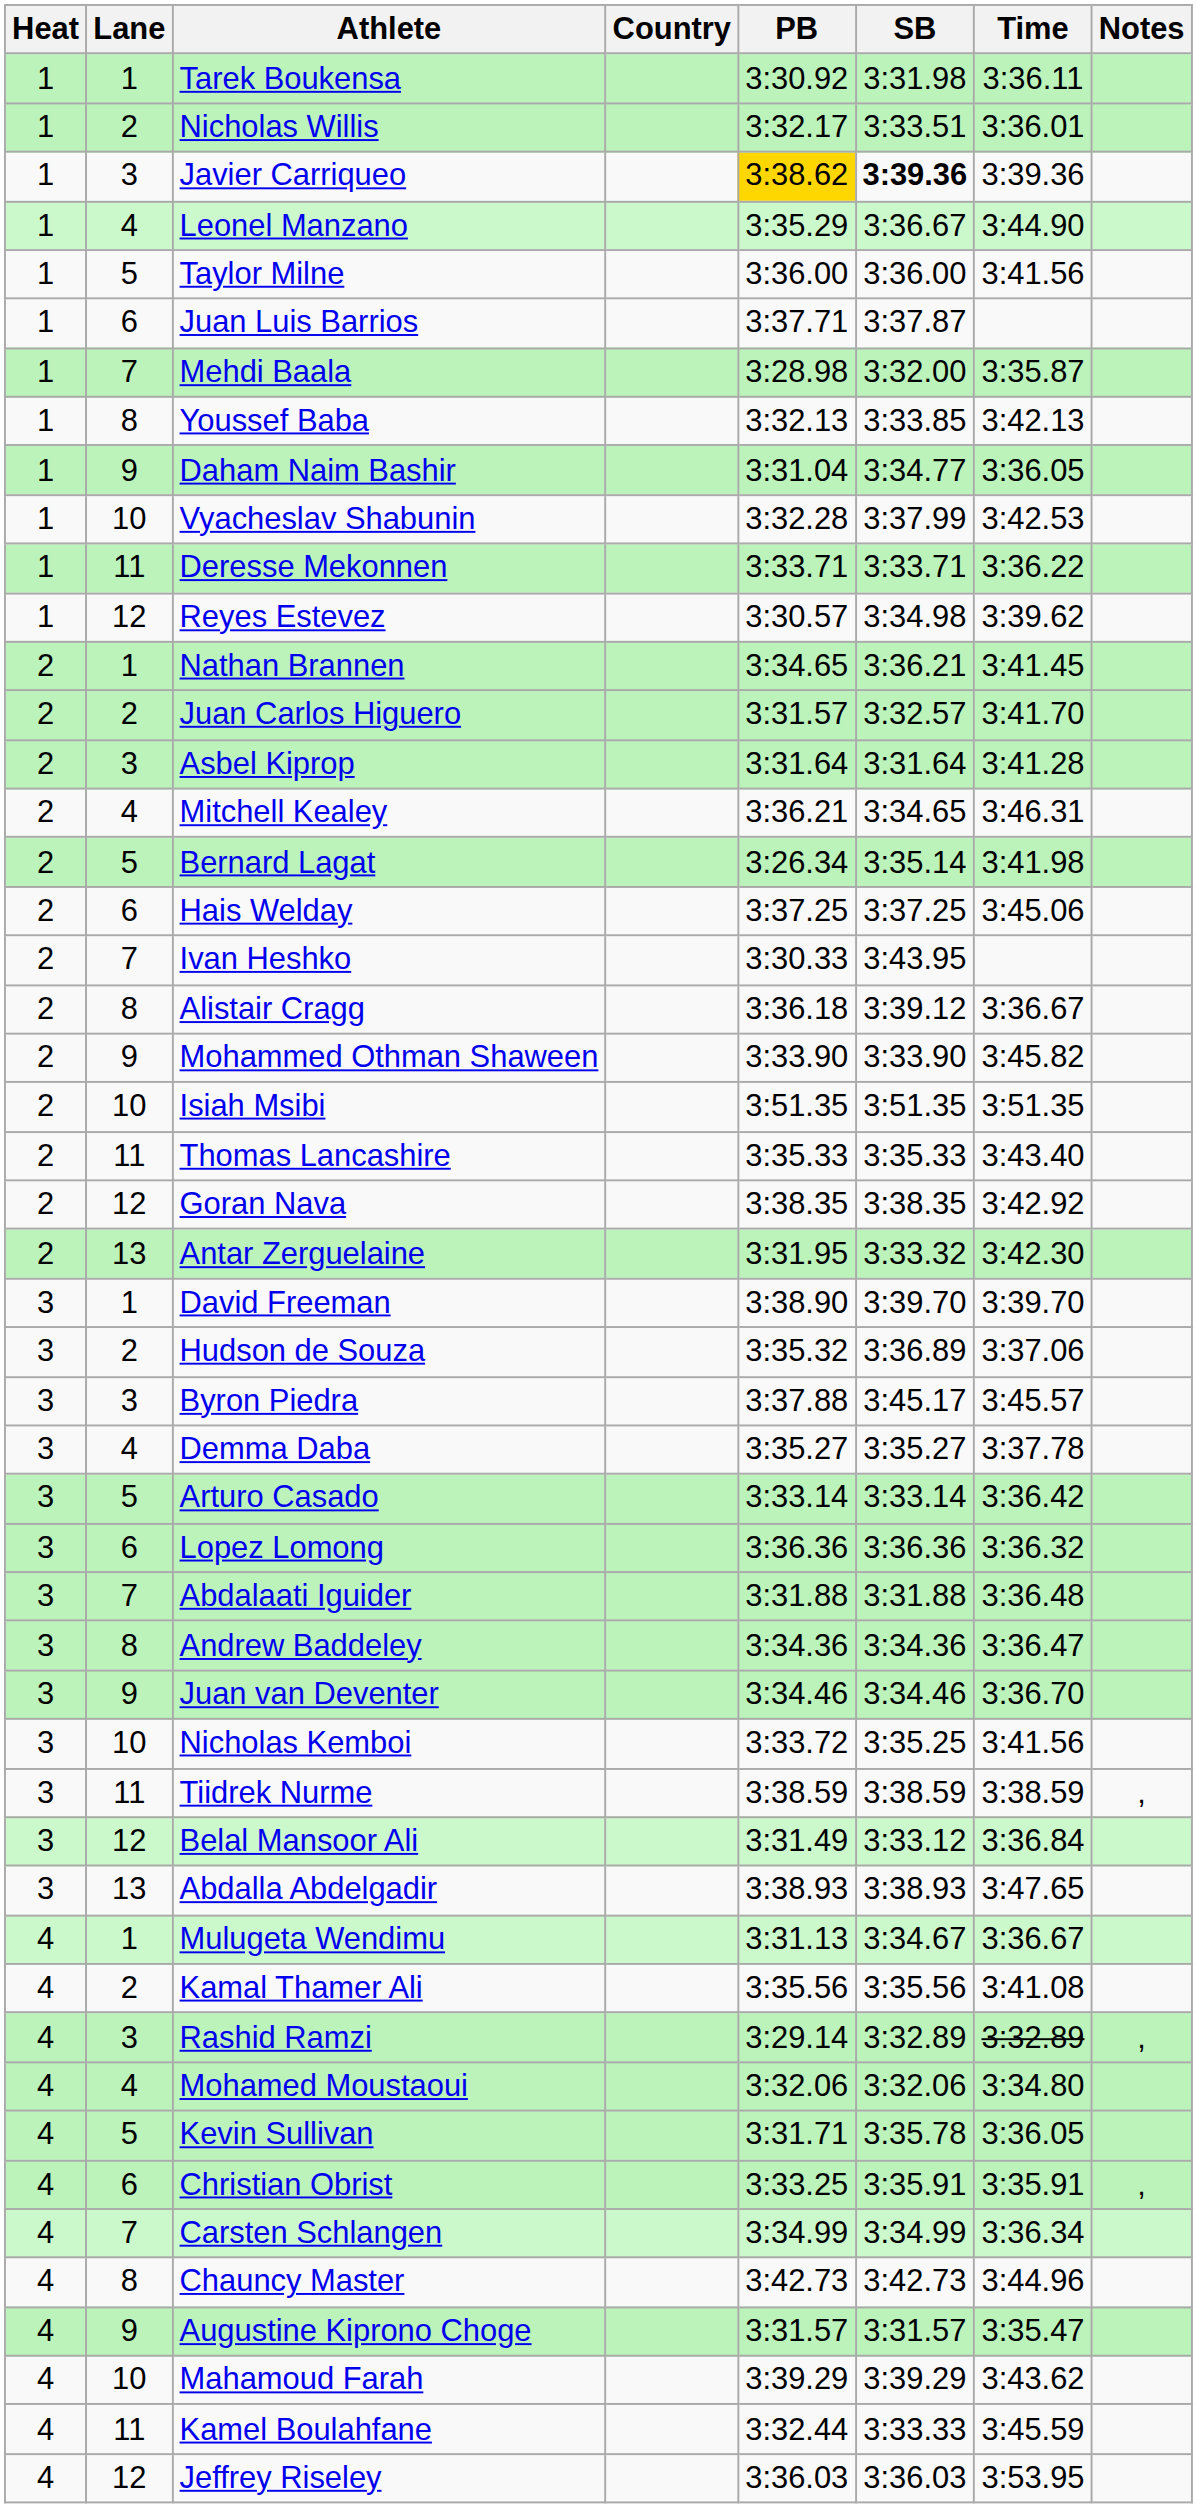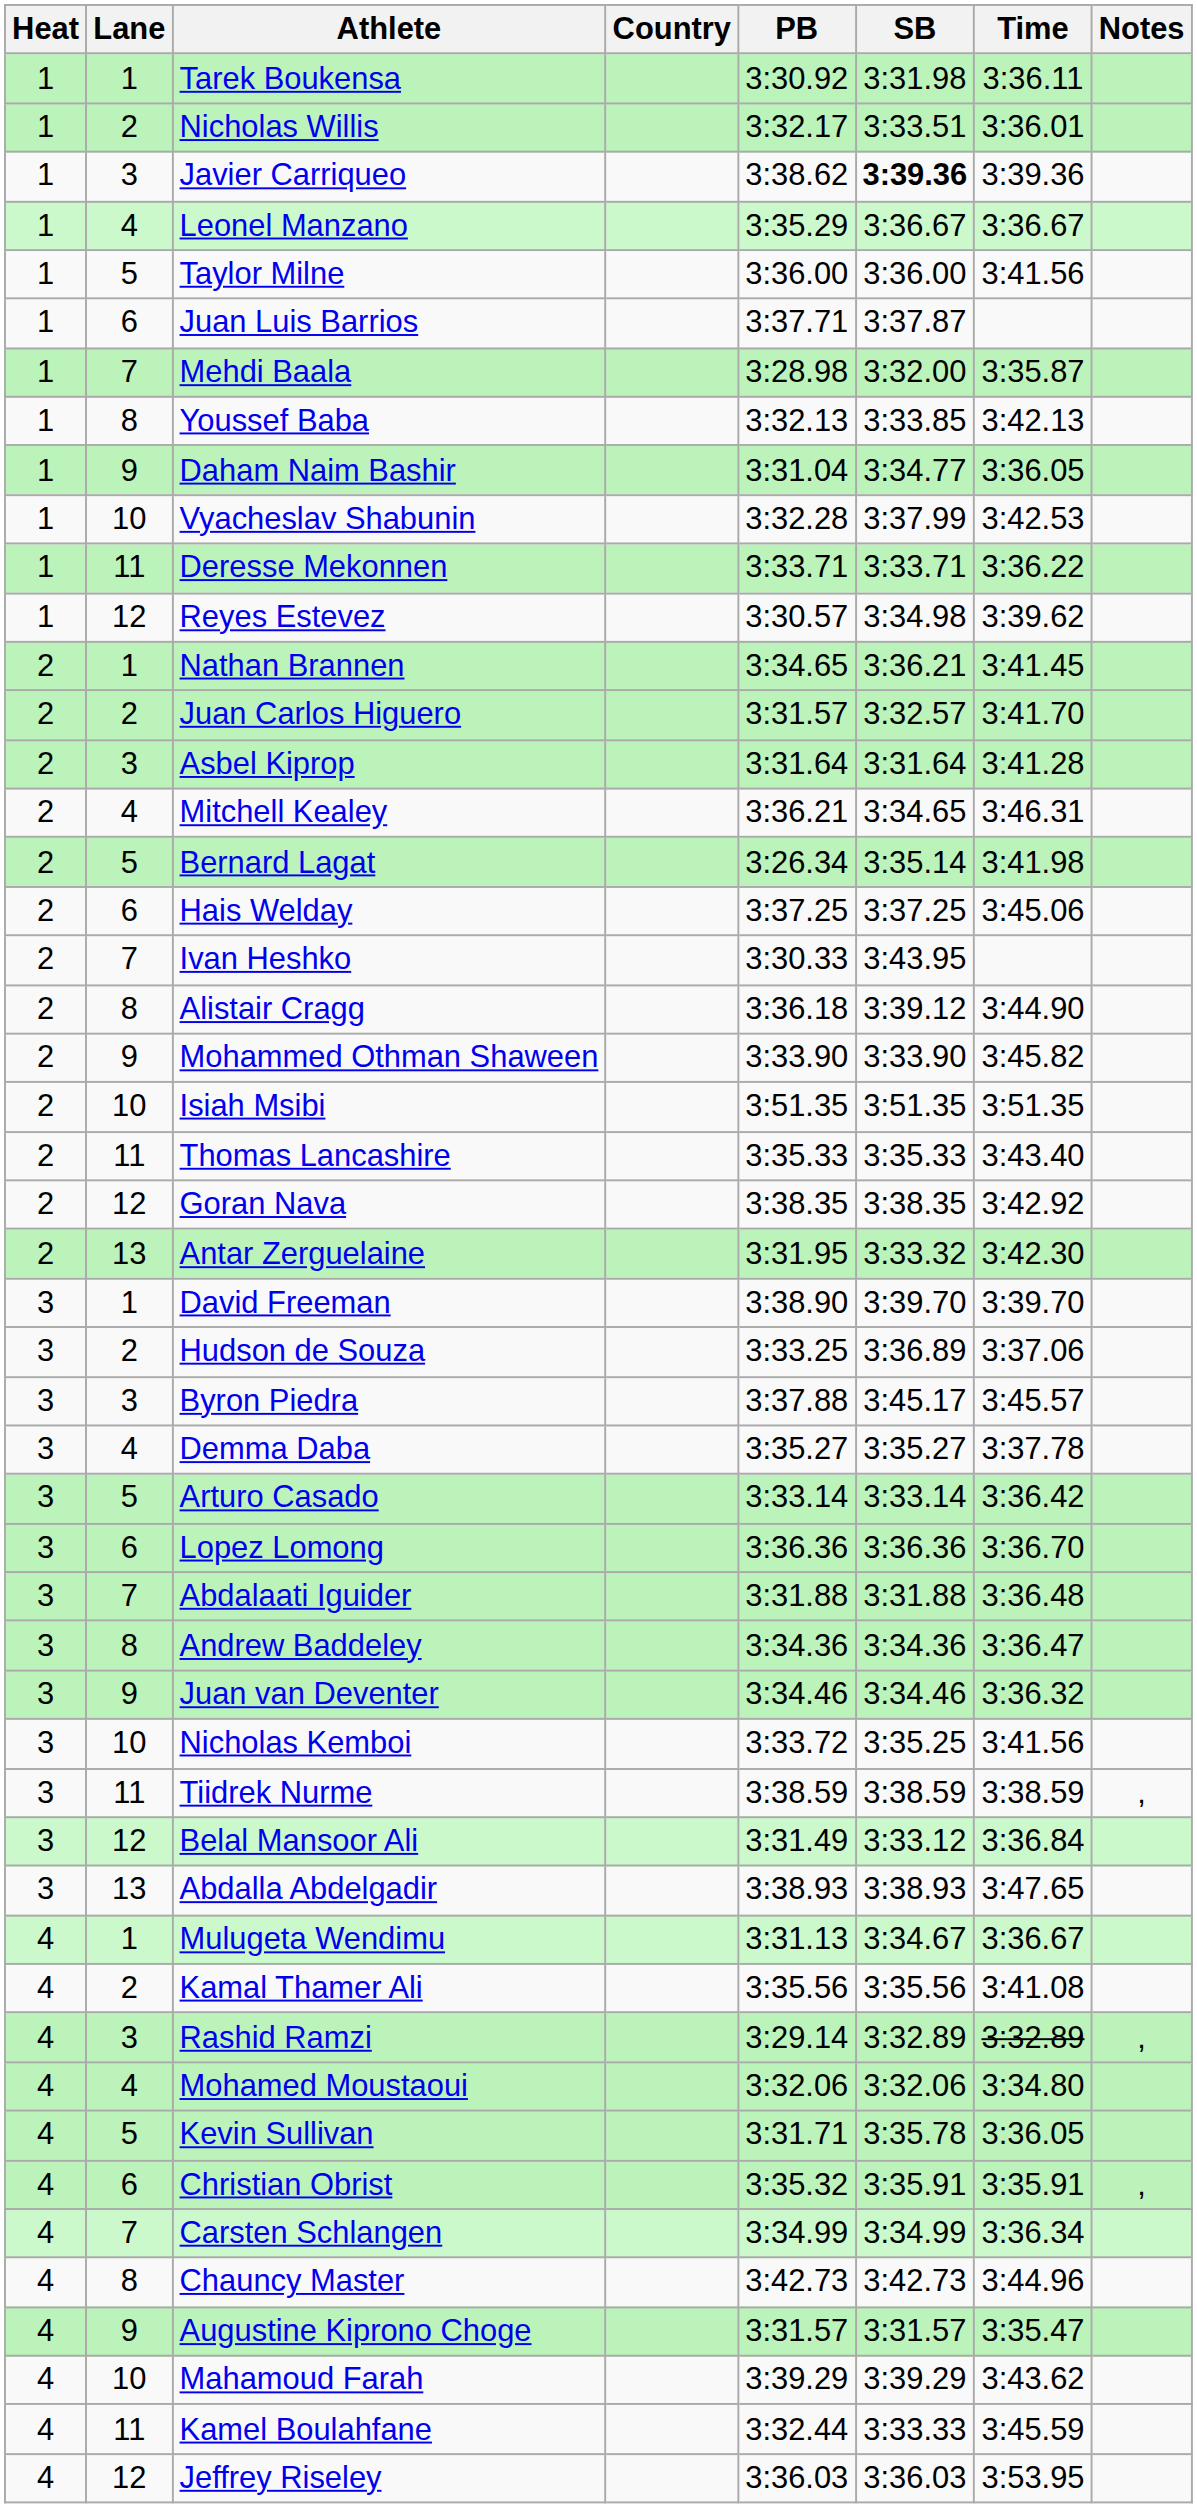 <table class="wikitable sortable" style="text-align:center">
 <tr>
 <th>Heat</th>
 <th>Lane</th>
 <th>Athlete</th>
 <th>Country</th>
 <th>PB</th>
 <th>SB</th>
 <th>Time</th>
 <th>Notes</th>
 </tr>
 <tr bgcolor=bbf3bb>
 <td>1</td>
 <td>1</td>
 <td align=left><a href='#'>Tarek Boukensa</a></td>
 <td align=left></td>
 <td>3:30.92</td>
 <td>3:31.98</td>
 <td>3:36.11</td>
 <td></td>
 </tr>
 <tr bgcolor=bbf3bb>
 <td>1</td>
 <td>2</td>
 <td align=left><a href='#'>Nicholas Willis</a></td>
 <td align=left></td>
 <td>3:32.17</td>
 <td>3:33.51</td>
 <td>3:36.01</td>
 <td></td>
 </tr>
 <tr>
 <td>1</td>
 <td>3</td>
 <td align=left><a href='#'>Javier Carriqueo</a></td>
 <td align=left></td>
-<td style="background: gold;">3:38.62</td>
+<td>3:38.62</td>
 <td><strong>3:39.36</strong></td>
 <td>3:39.36</td>
 <td></td>
 </tr>
 <tr bgcolor=ccf9cc>
 <td>1</td>
 <td>4</td>
 <td align=left><a href='#'>Leonel Manzano</a></td>
 <td align=left></td>
 <td>3:35.29</td>
 <td>3:36.67</td>
-<td>3:44.90</td>
+<td>3:36.67</td>
 <td></td>
 </tr>
 <tr>
 <td>1</td>
 <td>5</td>
 <td align=left><a href='#'>Taylor Milne</a></td>
 <td align=left></td>
 <td>3:36.00</td>
 <td>3:36.00</td>
 <td>3:41.56</td>
 <td></td>
 </tr>
 <tr>
 <td>1</td>
 <td>6</td>
 <td align=left><a href='#'>Juan Luis Barrios</a></td>
 <td align=left></td>
 <td>3:37.71</td>
 <td>3:37.87</td>
 <td></td>
 <td></td>
 </tr>
 <tr bgcolor=bbf3bb>
 <td>1</td>
 <td>7</td>
 <td align=left><a href='#'>Mehdi Baala</a></td>
 <td align=left></td>
 <td>3:28.98</td>
 <td>3:32.00</td>
 <td>3:35.87</td>
 <td></td>
 </tr>
 <tr>
 <td>1</td>
 <td>8</td>
 <td align=left><a href='#'>Youssef Baba</a></td>
 <td align=left></td>
 <td>3:32.13</td>
 <td>3:33.85</td>
 <td>3:42.13</td>
 <td></td>
 </tr>
 <tr bgcolor=bbf3bb>
 <td>1</td>
 <td>9</td>
 <td align=left><a href='#'>Daham Naim Bashir</a></td>
 <td align=left></td>
 <td>3:31.04</td>
 <td>3:34.77</td>
 <td>3:36.05</td>
 <td></td>
 </tr>
 <tr>
 <td>1</td>
 <td>10</td>
 <td align=left><a href='#'>Vyacheslav Shabunin</a></td>
 <td align=left></td>
 <td>3:32.28</td>
 <td>3:37.99</td>
 <td>3:42.53</td>
 <td></td>
 </tr>
 <tr bgcolor=bbf3bb>
 <td>1</td>
 <td>11</td>
 <td align=left><a href='#'>Deresse Mekonnen</a></td>
 <td align=left></td>
 <td>3:33.71</td>
 <td>3:33.71</td>
 <td>3:36.22</td>
 <td></td>
 </tr>
 <tr>
 <td>1</td>
 <td>12</td>
 <td align=left><a href='#'>Reyes Estevez</a></td>
 <td align=left></td>
 <td>3:30.57</td>
 <td>3:34.98</td>
 <td>3:39.62</td>
 <td></td>
 </tr>
 <tr bgcolor=bbf3bb>
 <td>2</td>
 <td>1</td>
 <td align=left><a href='#'>Nathan Brannen</a></td>
 <td align=left></td>
 <td>3:34.65</td>
 <td>3:36.21</td>
 <td>3:41.45</td>
 <td></td>
 </tr>
 <tr bgcolor=bbf3bb>
 <td>2</td>
 <td>2</td>
 <td align=left><a href='#'>Juan Carlos Higuero</a></td>
 <td align=left></td>
 <td>3:31.57</td>
 <td>3:32.57</td>
 <td>3:41.70</td>
 <td></td>
 </tr>
 <tr bgcolor=bbf3bb>
 <td>2</td>
 <td>3</td>
 <td align=left><a href='#'>Asbel Kiprop</a></td>
 <td align=left></td>
 <td>3:31.64</td>
 <td>3:31.64</td>
 <td>3:41.28</td>
 <td></td>
 </tr>
 <tr>
 <td>2</td>
 <td>4</td>
 <td align=left><a href='#'>Mitchell Kealey</a></td>
 <td align=left></td>
 <td>3:36.21</td>
 <td>3:34.65</td>
 <td>3:46.31</td>
 <td></td>
 </tr>
 <tr bgcolor=bbf3bb>
 <td>2</td>
 <td>5</td>
 <td align=left><a href='#'>Bernard Lagat</a></td>
 <td align=left></td>
 <td>3:26.34</td>
 <td>3:35.14</td>
 <td>3:41.98</td>
 <td></td>
 </tr>
 <tr>
 <td>2</td>
 <td>6</td>
 <td align=left><a href='#'>Hais Welday</a></td>
 <td align=left></td>
 <td>3:37.25</td>
 <td>3:37.25</td>
 <td>3:45.06</td>
 <td></td>
 </tr>
 <tr>
 <td>2</td>
 <td>7</td>
 <td align=left><a href='#'>Ivan Heshko</a></td>
 <td align=left></td>
 <td>3:30.33</td>
 <td>3:43.95</td>
 <td></td>
 <td></td>
 </tr>
 <tr>
 <td>2</td>
 <td>8</td>
 <td align=left><a href='#'>Alistair Cragg</a></td>
 <td align=left></td>
 <td>3:36.18</td>
 <td>3:39.12</td>
-<td>3:36.67</td>
+<td>3:44.90</td>
 <td></td>
 </tr>
 <tr>
 <td>2</td>
 <td>9</td>
 <td align=left><a href='#'>Mohammed Othman Shaween</a></td>
 <td align=left></td>
 <td>3:33.90</td>
 <td>3:33.90</td>
 <td>3:45.82</td>
 <td></td>
 </tr>
 <tr>
 <td>2</td>
 <td>10</td>
 <td align=left><a href='#'>Isiah Msibi</a></td>
 <td align=left></td>
 <td>3:51.35</td>
 <td>3:51.35</td>
 <td>3:51.35</td>
 <td></td>
 </tr>
 <tr>
 <td>2</td>
 <td>11</td>
 <td align=left><a href='#'>Thomas Lancashire</a></td>
 <td align=left></td>
 <td>3:35.33</td>
 <td>3:35.33</td>
 <td>3:43.40</td>
 <td></td>
 </tr>
 <tr>
 <td>2</td>
 <td>12</td>
 <td align=left><a href='#'>Goran Nava</a></td>
 <td align=left></td>
 <td>3:38.35</td>
 <td>3:38.35</td>
 <td>3:42.92</td>
 <td></td>
 </tr>
 <tr bgcolor=bbf3bb>
 <td>2</td>
 <td>13</td>
 <td align=left><a href='#'>Antar Zerguelaine</a></td>
 <td align=left></td>
 <td>3:31.95</td>
 <td>3:33.32</td>
 <td>3:42.30</td>
 <td></td>
 </tr>
 <tr>
 <td>3</td>
 <td>1</td>
 <td align=left><a href='#'>David Freeman</a></td>
 <td align=left></td>
 <td>3:38.90</td>
 <td>3:39.70</td>
 <td>3:39.70</td>
 <td></td>
 </tr>
 <tr>
 <td>3</td>
 <td>2</td>
 <td align=left><a href='#'>Hudson de Souza</a></td>
 <td align=left></td>
-<td>3:35.32</td>
+<td>3:33.25</td>
 <td>3:36.89</td>
 <td>3:37.06</td>
 <td></td>
 </tr>
 <tr>
 <td>3</td>
 <td>3</td>
 <td align=left><a href='#'>Byron Piedra</a></td>
 <td align=left></td>
 <td>3:37.88</td>
 <td>3:45.17</td>
 <td>3:45.57</td>
 <td></td>
 </tr>
 <tr>
 <td>3</td>
 <td>4</td>
 <td align=left><a href='#'>Demma Daba</a></td>
 <td align=left></td>
 <td>3:35.27</td>
 <td>3:35.27</td>
 <td>3:37.78</td>
 <td></td>
 </tr>
 <tr bgcolor=bbf3bb>
 <td>3</td>
 <td>5</td>
 <td align=left><a href='#'>Arturo Casado</a></td>
 <td align=left></td>
 <td>3:33.14</td>
 <td>3:33.14</td>
 <td>3:36.42</td>
 <td></td>
 </tr>
 <tr bgcolor=bbf3bb>
 <td>3</td>
 <td>6</td>
 <td align=left><a href='#'>Lopez Lomong</a></td>
 <td align=left></td>
 <td>3:36.36</td>
 <td>3:36.36</td>
-<td>3:36.32</td>
+<td>3:36.70</td>
 <td></td>
 </tr>
 <tr bgcolor=bbf3bb>
 <td>3</td>
 <td>7</td>
 <td align=left><a href='#'>Abdalaati Iguider</a></td>
 <td align=left></td>
 <td>3:31.88</td>
 <td>3:31.88</td>
 <td>3:36.48</td>
 <td></td>
 </tr>
 <tr bgcolor=bbf3bb>
 <td>3</td>
 <td>8</td>
 <td align=left><a href='#'>Andrew Baddeley</a></td>
 <td align=left></td>
 <td>3:34.36</td>
 <td>3:34.36</td>
 <td>3:36.47</td>
 <td></td>
 </tr>
 <tr bgcolor=bbf3bb>
 <td>3</td>
 <td>9</td>
 <td align=left><a href='#'>Juan van Deventer</a></td>
 <td align=left></td>
 <td>3:34.46</td>
 <td>3:34.46</td>
-<td>3:36.70</td>
+<td>3:36.32</td>
 <td></td>
 </tr>
 <tr>
 <td>3</td>
 <td>10</td>
 <td align=left><a href='#'>Nicholas Kemboi</a></td>
 <td align=left></td>
 <td>3:33.72</td>
 <td>3:35.25</td>
 <td>3:41.56</td>
 <td></td>
 </tr>
 <tr>
 <td>3</td>
 <td>11</td>
 <td align=left><a href='#'>Tiidrek Nurme</a></td>
 <td align=left></td>
 <td>3:38.59</td>
 <td>3:38.59</td>
 <td>3:38.59</td>
 <td>, </td>
 </tr>
 <tr bgcolor=ccf9cc>
 <td>3</td>
 <td>12</td>
 <td align=left><a href='#'>Belal Mansoor Ali</a></td>
 <td align=left></td>
 <td>3:31.49</td>
 <td>3:33.12</td>
 <td>3:36.84</td>
 <td></td>
 </tr>
 <tr>
 <td>3</td>
 <td>13</td>
 <td align=left><a href='#'>Abdalla Abdelgadir</a></td>
 <td align=left></td>
 <td>3:38.93</td>
 <td>3:38.93</td>
 <td>3:47.65</td>
 <td></td>
 </tr>
 <tr bgcolor=ccf9cc>
 <td>4</td>
 <td>1</td>
 <td align=left><a href='#'>Mulugeta Wendimu</a></td>
 <td align=left></td>
 <td>3:31.13</td>
 <td>3:34.67</td>
 <td>3:36.67</td>
 <td></td>
 </tr>
 <tr>
 <td>4</td>
 <td>2</td>
 <td align=left><a href='#'>Kamal Thamer Ali</a></td>
 <td align=left></td>
 <td>3:35.56</td>
 <td>3:35.56</td>
 <td>3:41.08</td>
 <td></td>
 </tr>
 <tr bgcolor=bbf3bb>
 <td>4</td>
 <td>3</td>
 <td align=left><a href='#'>Rashid Ramzi</a></td>
 <td align=left></td>
 <td>3:29.14</td>
 <td>3:32.89</td>
 <td><s>3:32.89</s></td>
 <td>, </td>
 </tr>
 <tr bgcolor=bbf3bb>
 <td>4</td>
 <td>4</td>
 <td align=left><a href='#'>Mohamed Moustaoui</a></td>
 <td align=left></td>
 <td>3:32.06</td>
 <td>3:32.06</td>
 <td>3:34.80</td>
 <td></td>
 </tr>
 <tr bgcolor=bbf3bb>
 <td>4</td>
 <td>5</td>
 <td align=left><a href='#'>Kevin Sullivan</a></td>
 <td align=left></td>
 <td>3:31.71</td>
 <td>3:35.78</td>
 <td>3:36.05</td>
 <td></td>
 </tr>
 <tr bgcolor=bbf3bb>
 <td>4</td>
 <td>6</td>
 <td align=left><a href='#'>Christian Obrist</a></td>
 <td align=left></td>
-<td>3:33.25</td>
+<td>3:35.32</td>
 <td>3:35.91</td>
 <td>3:35.91</td>
 <td>, </td>
 </tr>
 <tr bgcolor=ccf9cc>
 <td>4</td>
 <td>7</td>
 <td align=left><a href='#'>Carsten Schlangen</a></td>
 <td align=left></td>
 <td>3:34.99</td>
 <td>3:34.99</td>
 <td>3:36.34</td>
 <td></td>
 </tr>
 <tr>
 <td>4</td>
 <td>8</td>
 <td align=left><a href='#'>Chauncy Master</a></td>
 <td align=left></td>
 <td>3:42.73</td>
 <td>3:42.73</td>
 <td>3:44.96</td>
 <td></td>
 </tr>
 <tr bgcolor=bbf3bb>
 <td>4</td>
 <td>9</td>
 <td align=left><a href='#'>Augustine Kiprono Choge</a></td>
 <td align=left></td>
 <td>3:31.57</td>
 <td>3:31.57</td>
 <td>3:35.47</td>
 <td></td>
 </tr>
 <tr>
 <td>4</td>
 <td>10</td>
 <td align=left><a href='#'>Mahamoud Farah</a></td>
 <td align=left></td>
 <td>3:39.29</td>
 <td>3:39.29</td>
 <td>3:43.62</td>
 <td></td>
 </tr>
 <tr>
 <td>4</td>
 <td>11</td>
 <td align=left><a href='#'>Kamel Boulahfane</a></td>
 <td align=left></td>
 <td>3:32.44</td>
 <td>3:33.33</td>
 <td>3:45.59</td>
 <td></td>
 </tr>
 <tr>
 <td>4</td>
 <td>12</td>
 <td align=left><a href='#'>Jeffrey Riseley</a></td>
 <td align=left></td>
 <td>3:36.03</td>
 <td>3:36.03</td>
 <td>3:53.95</td>
 <td></td>
 </tr>
 </table>
